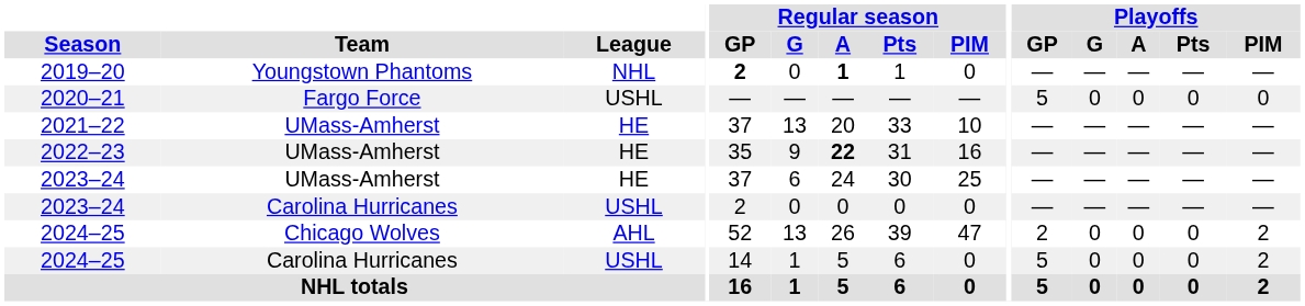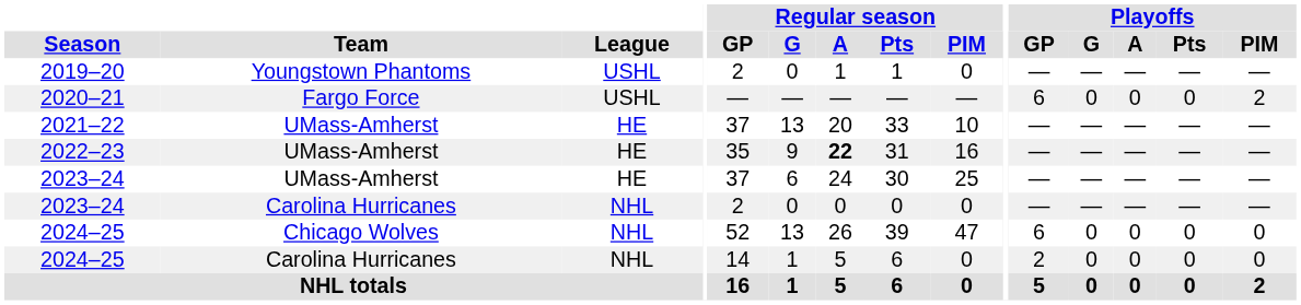 <table border="0" cellpadding="1" cellspacing="0" style="text-align:center; width:60em">
 <tr bgcolor="#e0e0e0">
 <th colspan="3" bgcolor="#ffffff"></th>
 <th rowspan="100" bgcolor="#ffffff"></th>
 <th colspan="5"><a href='#'>Regular season</a></th>
 <th rowspan="100" bgcolor="#ffffff"></th>
 <th colspan="5"><a href='#'>Playoffs</a></th>
 </tr>
 <tr bgcolor="#e0e0e0">
 <th><a href='#'>Season</a></th>
 <th>Team</th>
 <th>League</th>
 <th>GP</th>
 <th><a href='#'>G</a></th>
 <th><a href='#'>A</a></th>
 <th><a href='#'>Pts</a></th>
 <th><a href='#'>PIM</a></th>
 <th>GP</th>
 <th>G</th>
 <th>A</th>
 <th>Pts</th>
 <th>PIM</th>
 </tr>
 <tr>
 <td><a href='#'>2019–20</a></td>
 <td><a href='#'>Youngstown Phantoms</a></td>
-<td><a href='#'>NHL</a></td>
-<td><strong>2</strong></td>
+<td><a href='#'>USHL</a></td>
+<td>2</td>
 <td>0</td>
-<td><strong>1</strong></td>
+<td>1</td>
 <td>1</td>
 <td>0</td>
 <td>—</td>
 <td>—</td>
 <td>—</td>
 <td>—</td>
 <td>—</td>
 </tr>
 <tr bgcolor="#f0f0f0">
 <td><a href='#'>2020–21</a></td>
 <td><a href='#'>Fargo Force</a></td>
 <td>USHL</td>
 <td>—</td>
 <td>—</td>
 <td>—</td>
 <td>—</td>
 <td>—</td>
-<td>5</td>
+<td>6</td>
 <td>0</td>
 <td>0</td>
 <td>0</td>
-<td>0</td>
+<td>2</td>
 </tr>
 <tr>
 <td><a href='#'>2021–22</a></td>
 <td><a href='#'>UMass-Amherst</a></td>
 <td><a href='#'>HE</a></td>
 <td>37</td>
 <td>13</td>
 <td>20</td>
 <td>33</td>
 <td>10</td>
 <td>—</td>
 <td>—</td>
 <td>—</td>
 <td>—</td>
 <td>—</td>
 </tr>
 <tr bgcolor="#f0f0f0">
 <td><a href='#'>2022–23</a></td>
 <td>UMass-Amherst</td>
 <td>HE</td>
 <td>35</td>
 <td>9</td>
 <td><strong>22</strong></td>
 <td>31</td>
 <td>16</td>
 <td>—</td>
 <td>—</td>
 <td>—</td>
 <td>—</td>
 <td>—</td>
 </tr>
 <tr>
 <td><a href='#'>2023–24</a></td>
 <td>UMass-Amherst</td>
 <td>HE</td>
 <td>37</td>
 <td>6</td>
 <td>24</td>
 <td>30</td>
 <td>25</td>
 <td>—</td>
 <td>—</td>
 <td>—</td>
 <td>—</td>
 <td>—</td>
 </tr>
 <tr bgcolor="#f0f0f0">
 <td><a href='#'>2023–24</a></td>
 <td><a href='#'>Carolina Hurricanes</a></td>
-<td><a href='#'>USHL</a></td>
+<td><a href='#'>NHL</a></td>
 <td>2</td>
 <td>0</td>
 <td>0</td>
 <td>0</td>
 <td>0</td>
 <td>—</td>
 <td>—</td>
 <td>—</td>
 <td>—</td>
 <td>—</td>
 </tr>
 <tr>
 <td><a href='#'>2024–25</a></td>
 <td><a href='#'>Chicago Wolves</a></td>
-<td><a href='#'>AHL</a></td>
+<td><a href='#'>NHL</a></td>
 <td>52</td>
 <td>13</td>
 <td>26</td>
 <td>39</td>
 <td>47</td>
-<td>2</td>
+<td>6</td>
 <td>0</td>
 <td>0</td>
 <td>0</td>
-<td>2</td>
+<td>0</td>
 </tr>
 <tr bgcolor="#f0f0f0">
 <td><a href='#'>2024–25</a></td>
 <td>Carolina Hurricanes</td>
-<td><a href='#'>USHL</a></td>
+<td>NHL</td>
 <td>14</td>
 <td>1</td>
 <td>5</td>
 <td>6</td>
 <td>0</td>
-<td>5</td>
+<td>2</td>
 <td>0</td>
 <td>0</td>
 <td>0</td>
-<td>2</td>
+<td>0</td>
 </tr>
 <tr bgcolor="#e0e0e0">
 <th colspan="3">NHL totals</th>
 <th>16</th>
 <th>1</th>
 <th>5</th>
 <th>6</th>
 <th>0</th>
 <th>5</th>
 <th>0</th>
 <th>0</th>
 <th>0</th>
 <th>2</th>
 </tr>
 </table>
